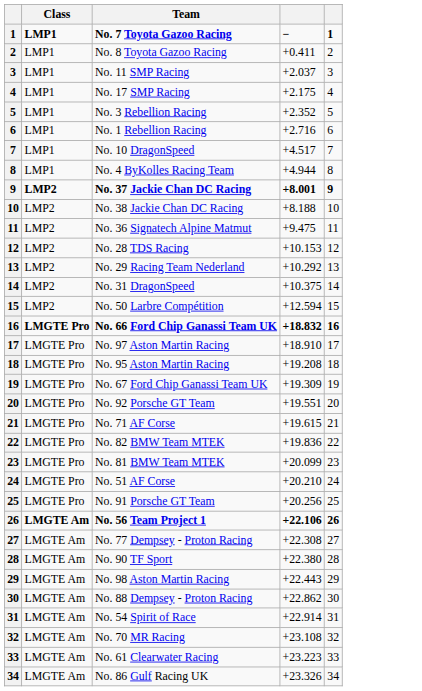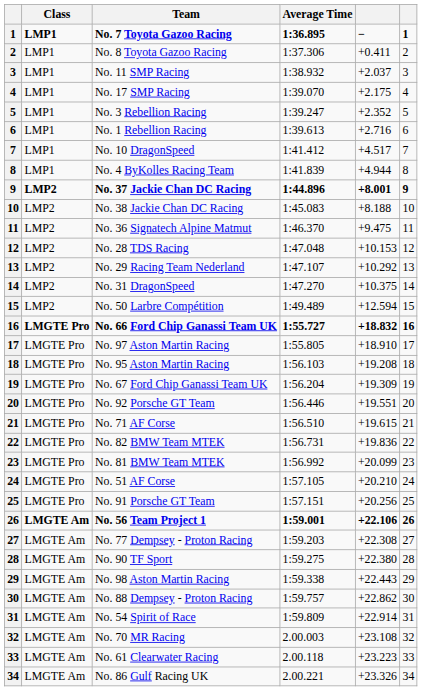 <table class="wikitable" style="font-size: 90%;">
 <tr>
 <th scope="col"></th>
 <th scope="col">Class</th>
 <th scope="col">Team</th>
+<th scope="col">Average Time</th>
 <th scope="col"></th>
 <th scope="col"></th>
 </tr>
 <tr style="font-weight:bold">
 <th scope="row">1</th>
 <td>LMP1</td>
 <td>No. 7 <a href='#'>Toyota Gazoo Racing</a></td>
+<td>1:36.895</td>
 <td>−</td>
 <td>1</td>
 </tr>
 <tr>
 <th scope="row">2</th>
 <td>LMP1</td>
 <td>No. 8 <a href='#'>Toyota Gazoo Racing</a></td>
+<td>1:37.306</td>
 <td>+0.411</td>
 <td>2</td>
 </tr>
 <tr>
 <th scope="row">3</th>
 <td>LMP1</td>
 <td>No. 11 <a href='#'>SMP Racing</a></td>
+<td>1:38.932</td>
 <td>+2.037</td>
 <td>3</td>
 </tr>
 <tr>
 <th scope="row">4</th>
 <td>LMP1</td>
 <td>No. 17 <a href='#'>SMP Racing</a></td>
+<td>1:39.070</td>
 <td>+2.175</td>
 <td>4</td>
 </tr>
 <tr>
 <th scope="row">5</th>
 <td>LMP1</td>
 <td>No. 3 <a href='#'>Rebellion Racing</a></td>
+<td>1:39.247</td>
 <td>+2.352</td>
 <td>5</td>
 </tr>
 <tr>
 <th scope="row">6</th>
 <td>LMP1</td>
 <td>No. 1 <a href='#'>Rebellion Racing</a></td>
+<td>1:39.613</td>
 <td>+2.716</td>
 <td>6</td>
 </tr>
 <tr>
 <th scope="row">7</th>
 <td>LMP1</td>
 <td>No. 10 <a href='#'>DragonSpeed</a></td>
+<td>1:41.412</td>
 <td>+4.517</td>
 <td>7</td>
 </tr>
 <tr>
 <th scope="row">8</th>
 <td>LMP1</td>
 <td>No. 4 <a href='#'>ByKolles Racing Team</a></td>
+<td>1:41.839</td>
 <td>+4.944</td>
 <td>8</td>
 </tr>
 <tr>
 <th scope="row">9</th>
 <td><strong>LMP2</strong></td>
 <td><strong>No. 37 <a href='#'>Jackie Chan DC Racing</a></strong></td>
+<td><strong>1:44.896</strong></td>
 <td><strong>+8.001</strong></td>
 <td><strong>9</strong></td>
 </tr>
 <tr>
 <th scope="row">10</th>
 <td>LMP2</td>
 <td>No. 38 <a href='#'>Jackie Chan DC Racing</a></td>
+<td>1:45.083</td>
 <td>+8.188</td>
 <td>10</td>
 </tr>
 <tr>
 <th scope="row">11</th>
 <td>LMP2</td>
 <td>No. 36 <a href='#'>Signatech Alpine Matmut</a></td>
+<td>1:46.370</td>
 <td>+9.475</td>
 <td>11</td>
 </tr>
 <tr>
 <th scope="row">12</th>
 <td>LMP2</td>
 <td>No. 28 <a href='#'>TDS Racing</a></td>
+<td>1:47.048</td>
 <td>+10.153</td>
 <td>12</td>
 </tr>
 <tr>
 <th scope="row">13</th>
 <td>LMP2</td>
 <td>No. 29 <a href='#'>Racing Team Nederland</a></td>
+<td>1:47.107</td>
 <td>+10.292</td>
 <td>13</td>
 </tr>
 <tr>
 <th scope="row">14</th>
 <td>LMP2</td>
 <td>No. 31 <a href='#'>DragonSpeed</a></td>
+<td>1:47.270</td>
 <td>+10.375</td>
 <td>14</td>
 </tr>
 <tr>
 <th scope="row">15</th>
 <td>LMP2</td>
 <td>No. 50 <a href='#'>Larbre Compétition</a></td>
+<td>1:49.489</td>
 <td>+12.594</td>
 <td>15</td>
 </tr>
 <tr>
 <th scope="row">16</th>
 <td><strong>LMGTE Pro</strong></td>
 <td><strong>No. 66 <a href='#'>Ford Chip Ganassi Team UK</a></strong></td>
+<td><strong>1:55.727</strong></td>
 <td><strong>+18.832</strong></td>
 <td><strong>16</strong></td>
 </tr>
 <tr>
 <th scope="row">17</th>
 <td>LMGTE Pro</td>
 <td>No. 97 <a href='#'>Aston Martin Racing</a></td>
+<td>1:55.805</td>
 <td>+18.910</td>
 <td>17</td>
 </tr>
 <tr>
 <th scope="row">18</th>
 <td>LMGTE Pro</td>
 <td>No. 95 <a href='#'>Aston Martin Racing</a></td>
+<td>1:56.103</td>
 <td>+19.208</td>
 <td>18</td>
 </tr>
 <tr>
 <th scope="row">19</th>
 <td>LMGTE Pro</td>
 <td>No. 67 <a href='#'>Ford Chip Ganassi Team UK</a></td>
+<td>1:56.204</td>
 <td>+19.309</td>
 <td>19</td>
 </tr>
 <tr>
 <th scope="row">20</th>
 <td>LMGTE Pro</td>
 <td>No. 92 <a href='#'>Porsche GT Team</a></td>
+<td>1:56.446</td>
 <td>+19.551</td>
 <td>20</td>
 </tr>
 <tr>
 <th scope="row">21</th>
 <td>LMGTE Pro</td>
 <td>No. 71 <a href='#'>AF Corse</a></td>
+<td>1:56.510</td>
 <td>+19.615</td>
 <td>21</td>
 </tr>
 <tr>
 <th scope="row">22</th>
 <td>LMGTE Pro</td>
 <td>No. 82 <a href='#'>BMW Team MTEK</a></td>
+<td>1:56.731</td>
 <td>+19.836</td>
 <td>22</td>
 </tr>
 <tr>
 <th scope="row">23</th>
 <td>LMGTE Pro</td>
 <td>No. 81 <a href='#'>BMW Team MTEK</a></td>
+<td>1:56.992</td>
 <td>+20.099</td>
 <td>23</td>
 </tr>
 <tr>
 <th scope="row">24</th>
 <td>LMGTE Pro</td>
 <td>No. 51 <a href='#'>AF Corse</a></td>
+<td>1:57.105</td>
 <td>+20.210</td>
 <td>24</td>
 </tr>
 <tr>
 <th scope="row">25</th>
 <td>LMGTE Pro</td>
 <td>No. 91 <a href='#'>Porsche GT Team</a></td>
+<td>1:57.151</td>
 <td>+20.256</td>
 <td>25</td>
 </tr>
 <tr>
 <th scope="row">26</th>
 <td><strong>LMGTE Am</strong></td>
 <td><strong>No. 56 <a href='#'>Team Project 1</a></strong></td>
+<td><strong>1:59.001</strong></td>
 <td><strong>+22.106</strong></td>
 <td><strong>26</strong></td>
 </tr>
 <tr>
 <th scope="row">27</th>
 <td>LMGTE Am</td>
 <td>No. 77 <a href='#'>Dempsey</a> - <a href='#'>Proton Racing</a></td>
+<td>1:59.203</td>
 <td>+22.308</td>
 <td>27</td>
 </tr>
 <tr>
 <th scope="row">28</th>
 <td>LMGTE Am</td>
 <td>No. 90 <a href='#'>TF Sport</a></td>
+<td>1:59.275</td>
 <td>+22.380</td>
 <td>28</td>
 </tr>
 <tr>
 <th scope="row">29</th>
 <td>LMGTE Am</td>
 <td>No. 98 <a href='#'>Aston Martin Racing</a></td>
+<td>1:59.338</td>
 <td>+22.443</td>
 <td>29</td>
 </tr>
 <tr>
 <th scope="row">30</th>
 <td>LMGTE Am</td>
 <td>No. 88 <a href='#'>Dempsey</a> - <a href='#'>Proton Racing</a></td>
+<td>1:59.757</td>
 <td>+22.862</td>
 <td>30</td>
 </tr>
 <tr>
 <th scope="row">31</th>
 <td>LMGTE Am</td>
 <td>No. 54 <a href='#'>Spirit of Race</a></td>
+<td>1:59.809</td>
 <td>+22.914</td>
 <td>31</td>
 </tr>
 <tr>
 <th scope="row">32</th>
 <td>LMGTE Am</td>
 <td>No. 70 <a href='#'>MR Racing</a></td>
+<td>2.00.003</td>
 <td>+23.108</td>
 <td>32</td>
 </tr>
 <tr>
 <th scope="row">33</th>
 <td>LMGTE Am</td>
 <td>No. 61 <a href='#'>Clearwater Racing</a></td>
+<td>2.00.118</td>
 <td>+23.223</td>
 <td>33</td>
 </tr>
 <tr>
 <th scope="row">34</th>
 <td>LMGTE Am</td>
 <td>No. 86 <a href='#'>Gulf</a> Racing UK</td>
+<td>2.00.221</td>
 <td>+23.326</td>
 <td>34</td>
 </tr>
 </table>
